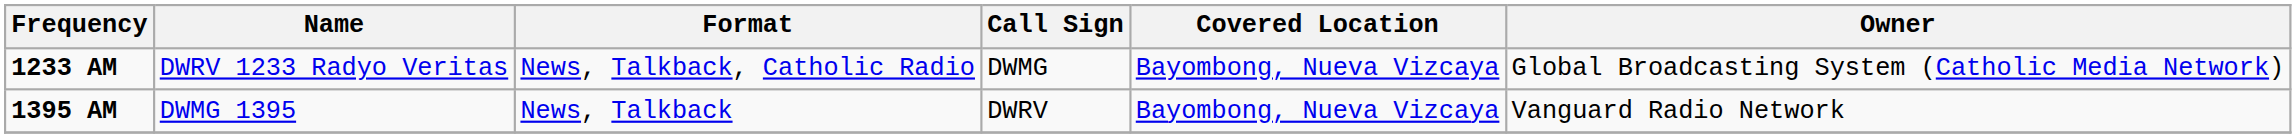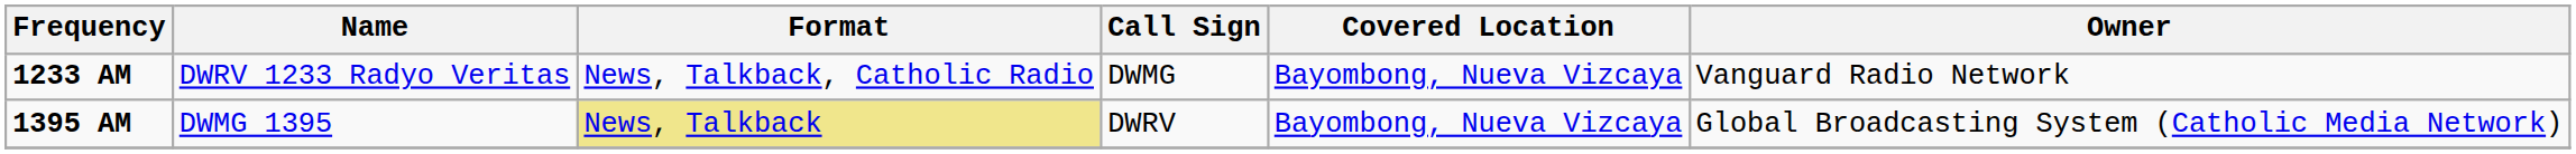 <table class="wikitable" style="font-size: 90%;">
 <tr>
 <th>Frequency</th>
 <th>Name</th>
 <th>Format</th>
 <th>Call Sign</th>
 <th>Covered Location</th>
 <th>Owner</th>
 </tr>
 <tr>
 <td><strong>1233 AM</strong></td>
 <td><a href='#'>DWRV 1233 Radyo Veritas</a></td>
 <td><a href='#'>News</a>, <a href='#'>Talkback</a>, <a href='#'>Catholic Radio</a></td>
 <td>DWMG</td>
 <td><a href='#'>Bayombong, Nueva Vizcaya</a></td>
-<td>Global Broadcasting System (<a href='#'>Catholic Media Network</a>)</td>
+<td>Vanguard Radio Network</td>
 </tr>
 <tr>
 <td><strong>1395 AM</strong></td>
 <td><a href='#'>DWMG 1395</a></td>
-<td><a href='#'>News</a>, <a href='#'>Talkback</a></td>
+<td style="background: khaki;"><a href='#'>News</a>, <a href='#'>Talkback</a></td>
 <td>DWRV</td>
 <td><a href='#'>Bayombong, Nueva Vizcaya</a></td>
-<td>Vanguard Radio Network</td>
+<td>Global Broadcasting System (<a href='#'>Catholic Media Network</a>)</td>
 </tr>
 <tr>
 </tr>
 </table>
